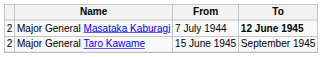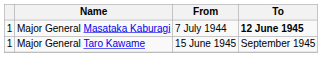 <table class=wikitable>
 <tr>
 <th></th>
 <th>Name</th>
 <th>From</th>
 <th>To</th>
 </tr>
 <tr>
-<td>2</td>
+<td>1</td>
 <td>Major General <a href='#'>Masataka Kaburagi</a></td>
 <td>7 July 1944</td>
 <td><strong>12 June 1945</strong></td>
 </tr>
 <tr>
-<td>2</td>
+<td>1</td>
 <td>Major General <a href='#'>Taro Kawame</a></td>
 <td>15 June 1945</td>
 <td>September 1945</td>
 </tr>
 <tr>
 </tr>
 </table>
